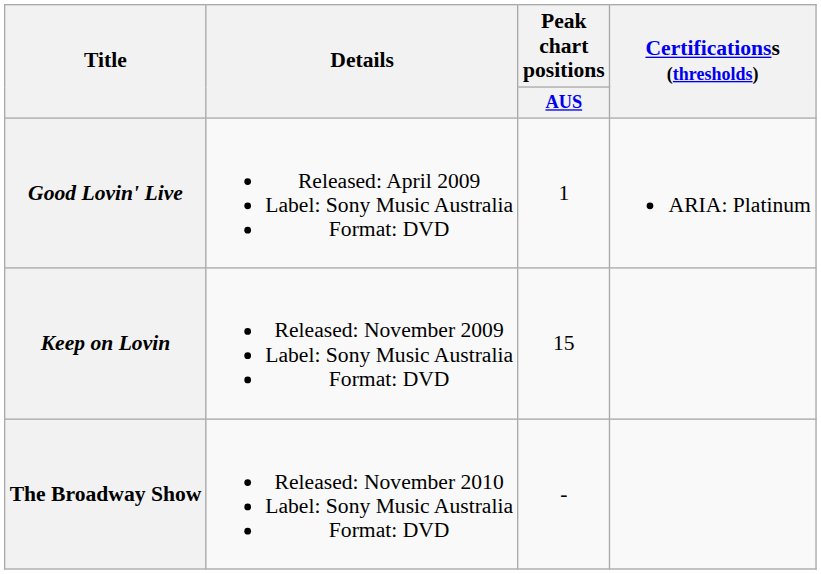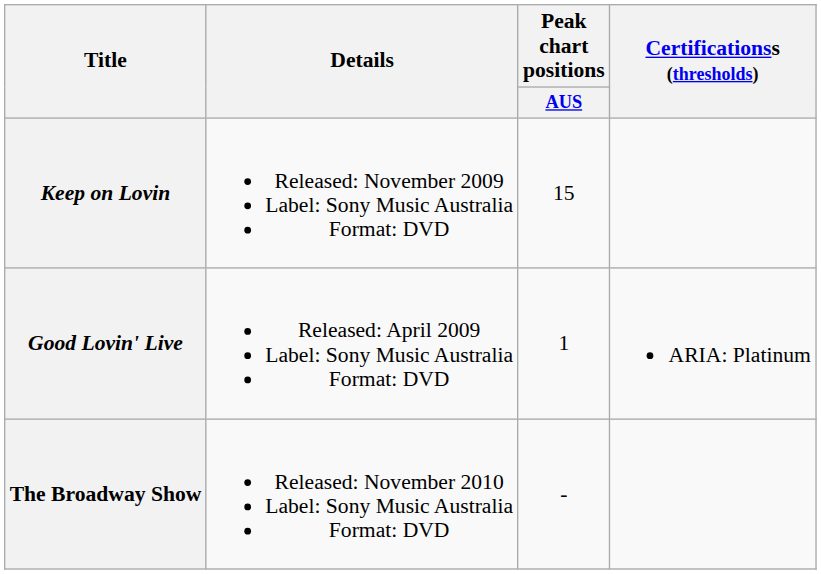 <table class="wikitable plainrowheaders" style="text-align:center;" border="1">
 <tr>
 <th scope="col" rowspan="2">Title</th>
 <th scope="col" rowspan="2">Details</th>
 <th scope="col" colspan="1">Peak chart positions</th>
 <th scope="col" rowspan="2"><a href='#'>Certifications</a>s<br><small>(<a href='#'>thresholds</a>)</small></th>
 </tr>
 <tr>
 <th scope="col" style="width:3em;font-size:85%;"><a href='#'>AUS</a><br></th>
 </tr>
 <tr>
+<th scope="row"><em>Keep on Lovin<strong></th>
+<td><br><ul><li>Released: November 2009</li><li>Label: Sony Music Australia</li><li>Format: DVD</li></ul></td>
+<td>15</td>
+<td></td>
+</tr>
+<tr>
 <th scope="row"><em>Good Lovin' Live</em></th>
 <td><br><ul><li>Released: April 2009</li><li>Label: Sony Music Australia</li><li>Format: DVD</li></ul></td>
 <td>1</td>
 <td><br><ul><li>ARIA: Platinum</li></ul></td>
-</tr>
-<tr>
-<th scope="row"><em>Keep on Lovin<strong></th>
-<td><br><ul><li>Released: November 2009</li><li>Label: Sony Music Australia</li><li>Format: DVD</li></ul></td>
-<td>15</td>
-<td></td>
 </tr>
 <tr>
 <th scope="row"></em>The Broadway Show<em></th>
 <td><br><ul><li>Released: November 2010</li><li>Label: Sony Music Australia</li><li>Format: DVD</li></ul></td>
 <td>-</td>
 <td></td>
 </tr>
 </table>
